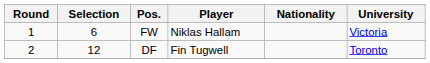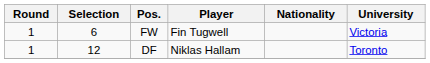 <table class="wikitable sortable" style="width:90%; text-align:center; font-size:95%; text-align:left;">
 <tr>
 <th>Round</th>
 <th>Selection</th>
 <th>Pos.</th>
 <th>Player</th>
 <th>Nationality</th>
 <th>University</th>
 </tr>
 <tr>
 <td align=center>1</td>
 <td align=center>6</td>
 <td align=center>FW</td>
-<td>Niklas Hallam</td>
+<td>Fin Tugwell</td>
 <td></td>
 <td><a href='#'>Victoria</a></td>
 </tr>
 <tr>
-<td align=center>2</td>
+<td align=center>1</td>
 <td align=center>12</td>
 <td align=center>DF</td>
-<td>Fin Tugwell</td>
+<td>Niklas Hallam</td>
 <td></td>
 <td><a href='#'>Toronto</a></td>
 </tr>
 <tr>
 </tr>
 </table>
